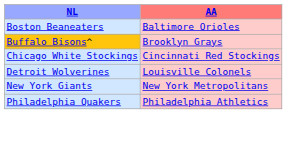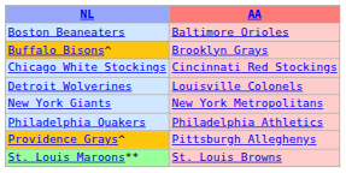 <table class="wikitable" style="font-size:100%;line-height:1.1;">
 <tr>
 <th style="background-color: #99A8FF;"><a href='#'>NL</a></th>
 <th style="background-color: #FF7B77;"><a href='#'>AA</a></th>
 </tr>
 <tr>
 <td style="background-color: #D0E7FF;"><a href='#'>Boston Beaneaters</a></td>
 <td style="background-color: #FFCCCC;"><a href='#'>Baltimore Orioles</a></td>
 </tr>
 <tr>
 <td style="background-color: #FFC40C;"><a href='#'>Buffalo Bisons</a>^</td>
 <td style="background-color: #FFCCCC;"><a href='#'>Brooklyn Grays</a></td>
 </tr>
 <tr>
 <td style="background-color: #D0E7FF;"><a href='#'>Chicago White Stockings</a></td>
 <td style="background-color: #FFCCCC;"><a href='#'>Cincinnati Red Stockings</a></td>
 </tr>
 <tr>
 <td style="background-color: #D0E7FF;"><a href='#'>Detroit Wolverines</a></td>
 <td style="background-color: #FFCCCC;"><a href='#'>Louisville Colonels</a></td>
 </tr>
 <tr>
 <td style="background-color: #D0E7FF;"><a href='#'>New York Giants</a></td>
 <td style="background-color: #FFCCCC;"><a href='#'>New York Metropolitans</a></td>
 </tr>
 <tr>
 <td style="background-color: #D0E7FF;"><a href='#'>Philadelphia Quakers</a></td>
 <td style="background-color: #FFCCCC;"><a href='#'>Philadelphia Athletics</a></td>
 </tr>
+<tr>
+<td style="background-color: #FFC40C;"><a href='#'>Providence Grays</a>^</td>
+<td style="background-color: #FFCCCC;"><a href='#'>Pittsburgh Alleghenys</a></td>
+</tr>
+<tr>
+<td style="background-color: #99FF99;"><a href='#'>St. Louis Maroons</a>**</td>
+<td style="background-color: #FFCCCC;"><a href='#'>St. Louis Browns</a></td>
+</tr>
 </table>
